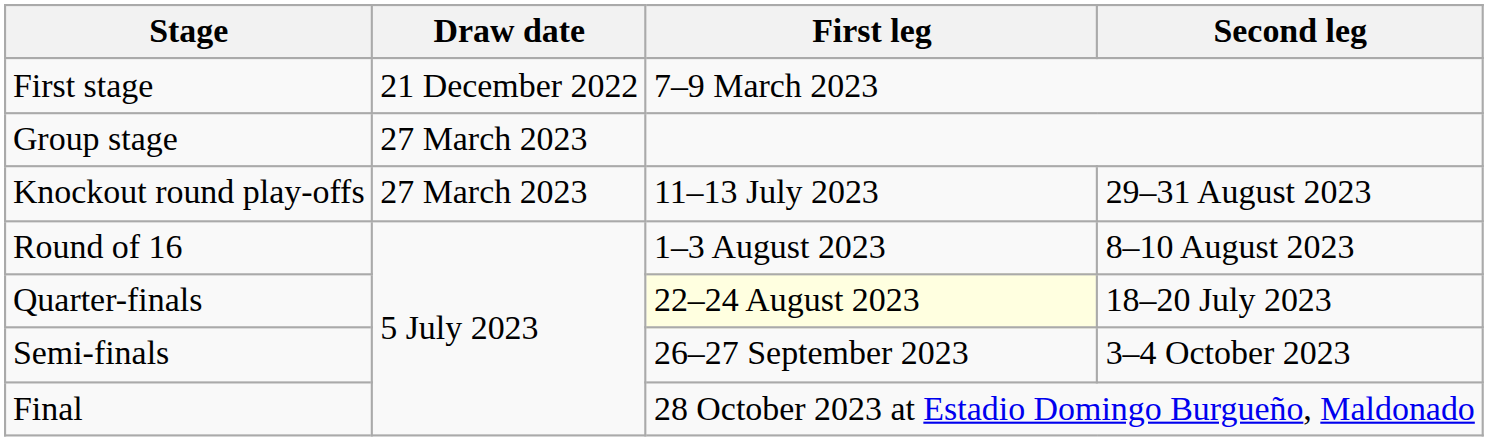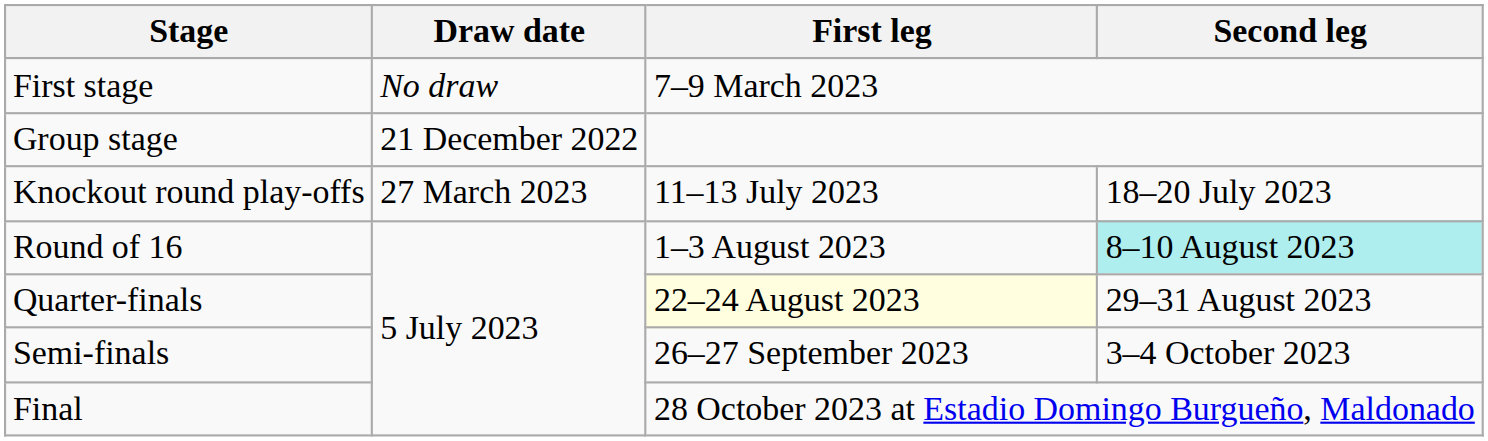 <table class="wikitable">
 <tr>
 <th>Stage</th>
 <th>Draw date</th>
 <th>First leg</th>
 <th>Second leg</th>
 </tr>
 <tr>
 <td>First stage</td>
-<td>21 December 2022</td>
+<td><em>No draw</em></td>
 <td colspan=2>7–9 March 2023</td>
 </tr>
 <tr>
 <td>Group stage</td>
-<td>27 March 2023</td>
+<td>21 December 2022</td>
 <td colspan=2></td>
 </tr>
 <tr>
 <td>Knockout round play-offs</td>
 <td>27 March 2023</td>
 <td>11–13 July 2023</td>
-<td>29–31 August 2023</td>
+<td>18–20 July 2023</td>
 </tr>
 <tr>
 <td>Round of 16</td>
 <td rowspan=4>5 July 2023</td>
 <td>1–3 August 2023</td>
-<td>8–10 August 2023</td>
+<td style="background: paleturquoise;">8–10 August 2023</td>
 </tr>
 <tr>
 <td>Quarter-finals</td>
 <td style="background: lightyellow;">22–24 August 2023</td>
-<td>18–20 July 2023</td>
+<td>29–31 August 2023</td>
 </tr>
 <tr>
 <td>Semi-finals</td>
 <td>26–27 September 2023</td>
 <td>3–4 October 2023</td>
 </tr>
 <tr>
 <td>Final</td>
 <td colspan=2>28 October 2023 at <a href='#'>Estadio Domingo Burgueño</a>, <a href='#'>Maldonado</a></td>
 </tr>
 </table>
